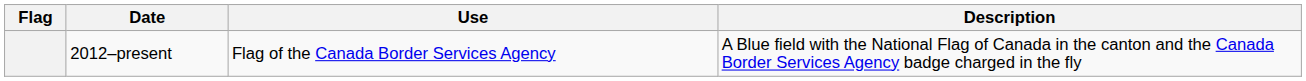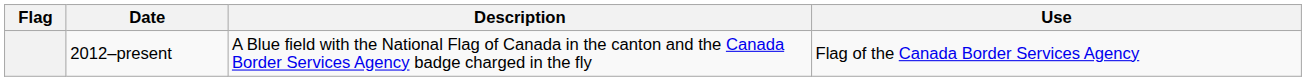 <table class="wikitable">
 <tr>
 <th scope="col">Flag</th>
 <th scope="col">Date</th>
+<th scope="col" style="width: 45%;">Description</th>
 <th scope="col">Use</th>
-<th scope="col" style="width: 45%;">Description</th>
 </tr>
 <tr>
 <th scope="row"></th>
 <td>2012–present</td>
+<td>A Blue field with the National Flag of Canada in the canton and the <a href='#'>Canada Border Services Agency</a> badge charged in the fly</td>
 <td>Flag of the <a href='#'>Canada Border Services Agency</a></td>
-<td>A Blue field with the National Flag of Canada in the canton and the <a href='#'>Canada Border Services Agency</a> badge charged in the fly</td>
 </tr>
 </table>
